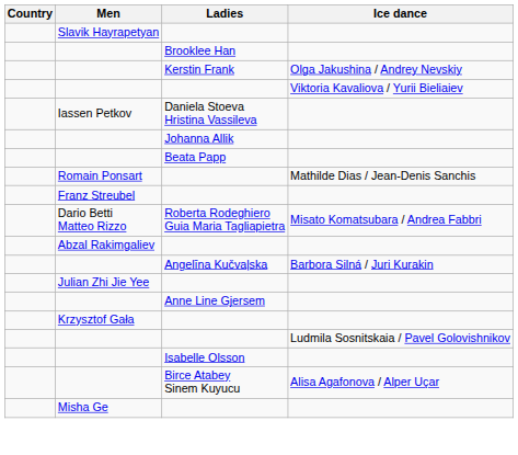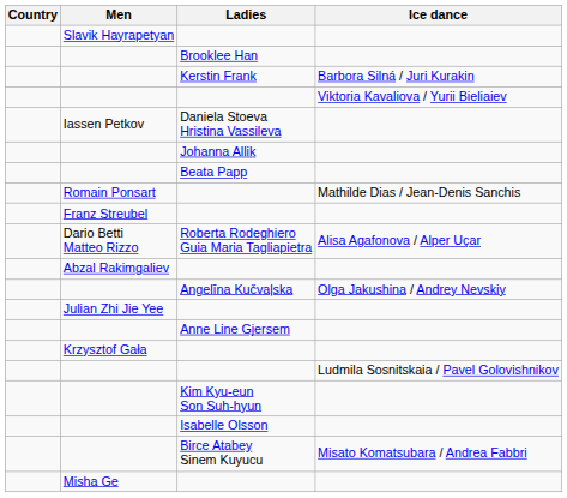 <table class="wikitable">
 <tr>
 <th>Country</th>
 <th>Men</th>
 <th>Ladies</th>
 <th>Ice dance</th>
 </tr>
 <tr>
 <td></td>
 <td><a href='#'>Slavik Hayrapetyan</a></td>
 <td></td>
 <td></td>
 </tr>
 <tr>
 <td></td>
 <td></td>
 <td><a href='#'>Brooklee Han</a></td>
 <td></td>
 </tr>
 <tr>
 <td></td>
 <td></td>
 <td><a href='#'>Kerstin Frank</a></td>
-<td><a href='#'>Olga Jakushina</a> / <a href='#'>Andrey Nevskiy</a></td>
+<td><a href='#'>Barbora Silná</a> / <a href='#'>Juri Kurakin</a></td>
 </tr>
 <tr>
 <td></td>
 <td></td>
 <td></td>
 <td><a href='#'>Viktoria Kavaliova</a> / <a href='#'>Yurii Bieliaiev</a></td>
 </tr>
 <tr>
 <td></td>
 <td>Iassen Petkov</td>
 <td>Daniela Stoeva <br> <a href='#'>Hristina Vassileva</a></td>
 <td></td>
 </tr>
 <tr>
 <td></td>
 <td></td>
 <td><a href='#'>Johanna Allik</a></td>
 <td></td>
 </tr>
 <tr>
 <td></td>
 <td></td>
 <td><a href='#'>Beata Papp</a></td>
 <td></td>
 </tr>
 <tr>
 <td></td>
 <td><a href='#'>Romain Ponsart</a></td>
 <td></td>
 <td>Mathilde Dias / Jean-Denis Sanchis</td>
 </tr>
 <tr>
 <td></td>
 <td><a href='#'>Franz Streubel</a></td>
 <td></td>
 <td></td>
 </tr>
 <tr>
 <td></td>
 <td>Dario Betti <br> <a href='#'>Matteo Rizzo</a></td>
 <td><a href='#'>Roberta Rodeghiero</a> <br> <a href='#'>Guia Maria Tagliapietra</a></td>
-<td><a href='#'>Misato Komatsubara</a> / <a href='#'>Andrea Fabbri</a></td>
+<td><a href='#'>Alisa Agafonova</a> / <a href='#'>Alper Uçar</a></td>
 </tr>
 <tr>
 <td></td>
 <td><a href='#'>Abzal Rakimgaliev</a></td>
 <td></td>
 <td></td>
 </tr>
 <tr>
 <td></td>
 <td></td>
 <td><a href='#'>Angelīna Kučvaļska</a></td>
-<td><a href='#'>Barbora Silná</a> / <a href='#'>Juri Kurakin</a></td>
+<td><a href='#'>Olga Jakushina</a> / <a href='#'>Andrey Nevskiy</a></td>
 </tr>
 <tr>
 <td></td>
 <td><a href='#'>Julian Zhi Jie Yee</a></td>
 <td></td>
 <td></td>
 </tr>
 <tr>
 <td></td>
 <td></td>
 <td><a href='#'>Anne Line Gjersem</a></td>
 <td></td>
 </tr>
 <tr>
 <td></td>
 <td><a href='#'>Krzysztof Gała</a></td>
 <td></td>
 <td></td>
 </tr>
 <tr>
 <td></td>
 <td></td>
 <td></td>
 <td>Ludmila Sosnitskaia / <a href='#'>Pavel Golovishnikov</a></td>
 </tr>
 <tr>
 <td></td>
 <td></td>
+<td><a href='#'>Kim Kyu-eun</a> <br> <a href='#'>Son Suh-hyun</a></td>
+<td></td>
+</tr>
+<tr>
+<td></td>
+<td></td>
 <td><a href='#'>Isabelle Olsson</a></td>
 <td></td>
 </tr>
 <tr>
 <td></td>
 <td></td>
 <td><a href='#'>Birce Atabey</a> <br> Sinem Kuyucu</td>
-<td><a href='#'>Alisa Agafonova</a> / <a href='#'>Alper Uçar</a></td>
+<td><a href='#'>Misato Komatsubara</a> / <a href='#'>Andrea Fabbri</a></td>
 </tr>
 <tr>
 <td></td>
 <td><a href='#'>Misha Ge</a></td>
 <td></td>
 <td></td>
 </tr>
 </table>
